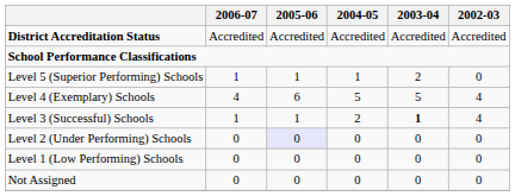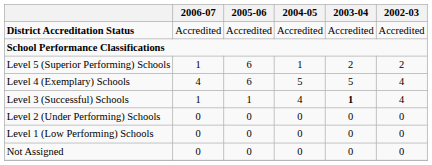 <table class="wikitable" style="font-size: 95%;">
 <tr>
 <th></th>
 <th>2006-07</th>
 <th>2005-06</th>
 <th>2004-05</th>
 <th>2003-04</th>
 <th>2002-03</th>
 </tr>
 <tr>
 <td align="left"><strong>District Accreditation Status</strong></td>
 <td align="center">Accredited</td>
 <td align="center">Accredited</td>
 <td align="center">Accredited</td>
 <td align="center">Accredited</td>
 <td align="center">Accredited</td>
 </tr>
 <tr>
 <td align="left" colspan="6"><strong>School Performance Classifications</strong></td>
 </tr>
 <tr>
 <td align="left">Level 5 (Superior Performing) Schools</td>
 <td align="center">1</td>
-<td align="center">1</td>
+<td align="center">6</td>
 <td align="center">1</td>
 <td align="center">2</td>
-<td align="center">0</td>
+<td align="center">2</td>
 </tr>
 <tr>
 <td align="left">Level 4 (Exemplary) Schools</td>
 <td align="center">4</td>
 <td align="center">6</td>
 <td align="center">5</td>
 <td align="center">5</td>
 <td align="center">4</td>
 </tr>
 <tr>
 <td align="left">Level 3 (Successful) Schools</td>
 <td align="center">1</td>
 <td align="center">1</td>
-<td align="center">2</td>
+<td align="center">4</td>
 <td align="center"><strong>1</strong></td>
 <td align="center">4</td>
 </tr>
 <tr>
 <td align="left">Level 2 (Under Performing) Schools</td>
 <td align="center">0</td>
-<td align="center" style="background: lavender;">0</td>
+<td align="center">0</td>
 <td align="center">0</td>
 <td align="center">0</td>
 <td align="center">0</td>
 </tr>
 <tr>
 <td align="left">Level 1 (Low Performing) Schools</td>
 <td align="center">0</td>
 <td align="center">0</td>
 <td align="center">0</td>
 <td align="center">0</td>
 <td align="center">0</td>
 </tr>
 <tr>
 <td align="left">Not Assigned</td>
 <td align="center">0</td>
 <td align="center">0</td>
 <td align="center">0</td>
 <td align="center">0</td>
 <td align="center">0</td>
 </tr>
 <tr>
 </tr>
 </table>
